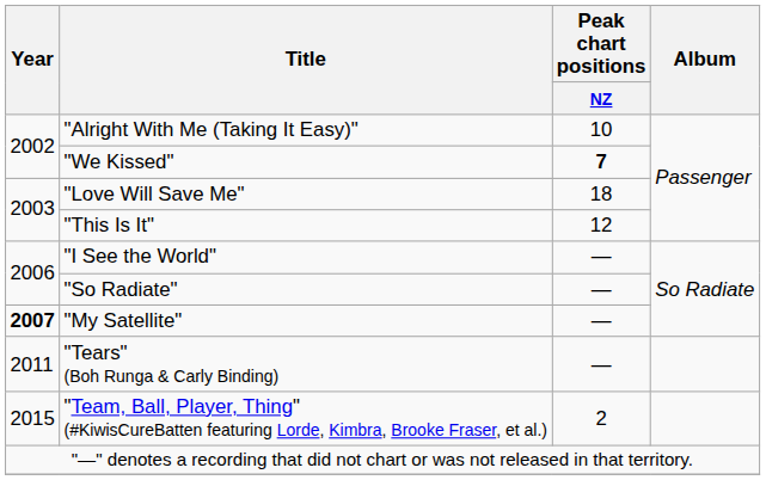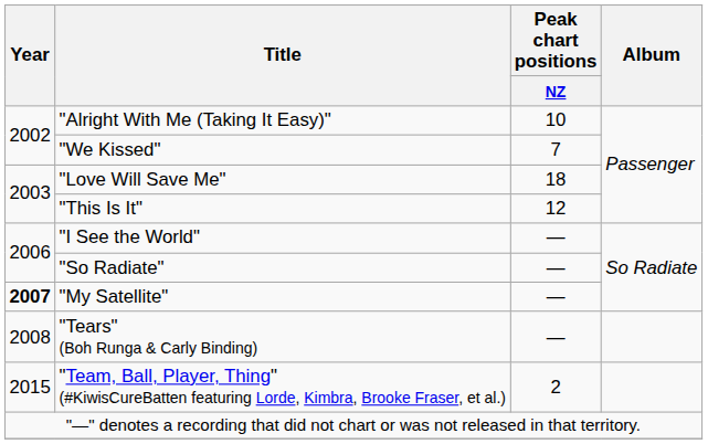 <table class="wikitable plainrowheaders">
 <tr>
 <th rowspan="2"  width="1em">Year</th>
 <th rowspan="2">Title</th>
 <th width="3em">Peak chart positions</th>
 <th rowspan="2">Album</th>
 </tr>
 <tr>
 <th><small><a href='#'>NZ</a></small></th>
 </tr>
 <tr>
 <td rowspan=2>2002</td>
 <td>"Alright With Me (Taking It Easy)"</td>
 <td align="center">10</td>
 <td rowspan=4><em>Passenger</em></td>
 </tr>
 <tr>
 <td>"We Kissed"</td>
-<td align="center"><strong>7</strong></td>
+<td align="center">7</td>
 </tr>
 <tr>
 <td rowspan=2>2003</td>
 <td>"Love Will Save Me"</td>
 <td align="center">18</td>
 </tr>
 <tr>
 <td>"This Is It"</td>
 <td align="center">12</td>
 </tr>
 <tr>
 <td rowspan=2>2006</td>
 <td>"I See the World"</td>
 <td align="center">—</td>
 <td rowspan=3><em>So Radiate</em></td>
 </tr>
 <tr>
 <td>"So Radiate"</td>
 <td align="center">—</td>
 </tr>
 <tr>
 <td><strong>2007</strong></td>
 <td>"My Satellite"</td>
 <td align="center">—</td>
 </tr>
 <tr>
-<td>2011</td>
+<td>2008</td>
 <td>"Tears"<br><small>(Boh Runga & Carly Binding)</small></td>
 <td align="center">—</td>
 <td></td>
 </tr>
 <tr>
 <td>2015</td>
 <td>"<a href='#'>Team, Ball, Player, Thing</a>"<br><small>(#KiwisCureBatten featuring <a href='#'>Lorde</a>, <a href='#'>Kimbra</a>, <a href='#'>Brooke Fraser</a>, et al.)</small></td>
 <td align="center">2</td>
 <td></td>
 </tr>
 <tr>
 <td colspan="4" style="font-size:90%" align="center">"—" denotes a recording that did not chart or was not released in that territory.</td>
 </tr>
 <tr>
 </tr>
 </table>
